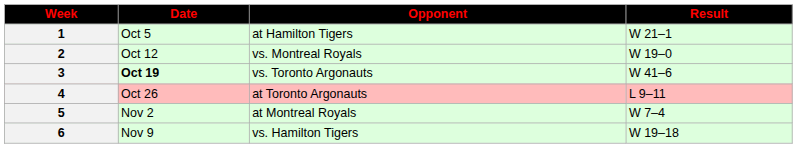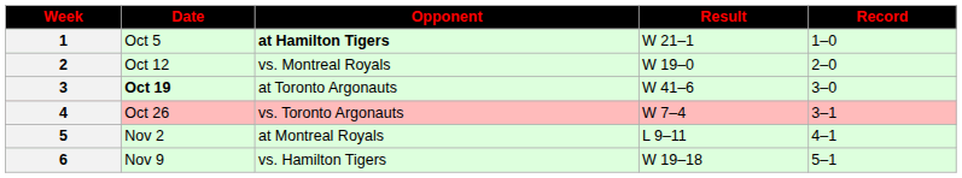 <table class="wikitable" width="80%">
 <tr align="center"  style="background:black;color:red;">
 <td><strong>Week</strong></td>
 <td><strong>Date</strong></td>
 <td><strong>Opponent</strong></td>
 <td><strong>Result</strong></td>
+<td><strong>Record</strong></td>
 </tr>
 <tr style="background:#ddffdd">
 <th>1</th>
 <td>Oct 5</td>
-<td>at Hamilton Tigers</td>
+<td><strong>at Hamilton Tigers</strong></td>
 <td>W 21–1</td>
+<td>1–0</td>
 </tr>
 <tr style="background:#ddffdd">
 <th>2</th>
 <td>Oct 12</td>
 <td>vs. Montreal Royals</td>
 <td>W 19–0</td>
+<td>2–0</td>
 </tr>
 <tr style="background:#ddffdd">
 <th>3</th>
 <td><strong>Oct 19</strong></td>
-<td>vs. Toronto Argonauts</td>
+<td>at Toronto Argonauts</td>
 <td>W 41–6</td>
+<td>3–0</td>
 </tr>
 <tr style="background:#ffbbbb">
 <th>4</th>
 <td>Oct 26</td>
-<td>at Toronto Argonauts</td>
-<td>L 9–11</td>
+<td>vs. Toronto Argonauts</td>
+<td>W 7–4</td>
+<td>3–1</td>
 </tr>
 <tr style="background:#ddffdd">
 <th>5</th>
 <td>Nov 2</td>
 <td>at Montreal Royals</td>
-<td>W 7–4</td>
+<td>L 9–11</td>
+<td>4–1</td>
 </tr>
 <tr style="background:#ddffdd">
 <th>6</th>
 <td>Nov 9</td>
 <td>vs. Hamilton Tigers</td>
 <td>W 19–18</td>
+<td>5–1</td>
 </tr>
 </table>
